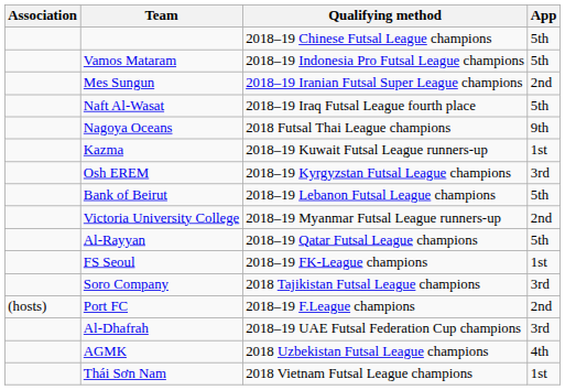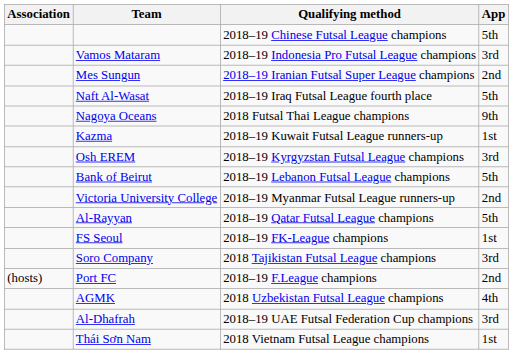 <table class="wikitable sortable">
 <tr>
 <th>Association</th>
 <th>Team</th>
 <th>Qualifying method</th>
 <th>App </th>
 </tr>
 <tr>
 <td></td>
 <td></td>
 <td>2018–19 <a href='#'>Chinese Futsal League</a> champions</td>
 <td>5th </td>
 </tr>
 <tr>
 <td></td>
 <td><a href='#'>Vamos Mataram</a></td>
 <td>2018–19 <a href='#'>Indonesia Pro Futsal League</a> champions</td>
-<td>5th </td>
+<td>3rd </td>
 </tr>
 <tr>
 <td></td>
 <td><a href='#'>Mes Sungun</a></td>
 <td><a href='#'>2018–19 Iranian Futsal Super League</a> champions</td>
 <td>2nd </td>
 </tr>
 <tr>
 <td></td>
 <td><a href='#'>Naft Al-Wasat</a></td>
 <td>2018–19 Iraq Futsal League fourth place</td>
 <td>5th </td>
 </tr>
 <tr>
 <td></td>
 <td><a href='#'>Nagoya Oceans</a></td>
 <td>2018 Futsal Thai League champions</td>
 <td>9th </td>
 </tr>
 <tr>
 <td></td>
 <td><a href='#'>Kazma</a></td>
 <td>2018–19 Kuwait Futsal League runners-up</td>
 <td>1st</td>
 </tr>
 <tr>
 <td></td>
 <td><a href='#'>Osh EREM</a></td>
 <td>2018–19 <a href='#'>Kyrgyzstan Futsal League</a> champions</td>
 <td>3rd </td>
 </tr>
 <tr>
 <td></td>
 <td><a href='#'>Bank of Beirut</a></td>
 <td>2018–19 <a href='#'>Lebanon Futsal League</a> champions</td>
 <td>5th </td>
 </tr>
 <tr>
 <td></td>
 <td><a href='#'>Victoria University College</a></td>
 <td>2018–19 Myanmar Futsal League runners-up</td>
 <td>2nd </td>
 </tr>
 <tr>
 <td></td>
 <td><a href='#'>Al-Rayyan</a></td>
 <td>2018–19 <a href='#'>Qatar Futsal League</a> champions</td>
 <td>5th </td>
 </tr>
 <tr>
 <td></td>
 <td><a href='#'>FS Seoul</a></td>
 <td>2018–19 <a href='#'>FK-League</a> champions</td>
 <td>1st</td>
 </tr>
 <tr>
 <td></td>
 <td><a href='#'>Soro Company</a></td>
 <td>2018 <a href='#'>Tajikistan Futsal League</a> champions</td>
 <td>3rd </td>
 </tr>
 <tr>
 <td> (hosts)</td>
 <td><a href='#'>Port FC</a></td>
 <td>2018–19 <a href='#'>F.League</a> champions</td>
 <td>2nd </td>
 </tr>
 <tr>
 <td></td>
+<td><a href='#'>AGMK</a></td>
+<td>2018 <a href='#'>Uzbekistan Futsal League</a> champions</td>
+<td>4th </td>
+</tr>
+<tr>
+<td></td>
 <td><a href='#'>Al-Dhafrah</a></td>
 <td>2018–19 UAE Futsal Federation Cup champions</td>
 <td>3rd </td>
-</tr>
-<tr>
-<td></td>
-<td><a href='#'>AGMK</a></td>
-<td>2018 <a href='#'>Uzbekistan Futsal League</a> champions</td>
-<td>4th </td>
 </tr>
 <tr>
 <td></td>
 <td><a href='#'>Thái Sơn Nam</a></td>
 <td>2018 Vietnam Futsal League champions</td>
 <td>1st</td>
 </tr>
 </table>
